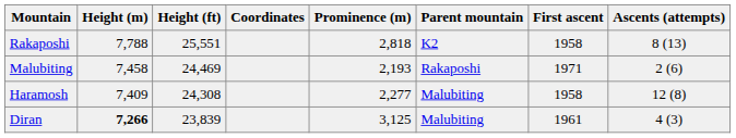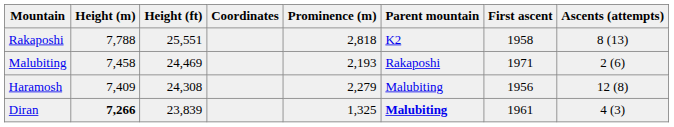 <table border=1 cellspacing=0 cellpadding=5 style="border-collapse: collapse; background:#f0f0f0;">
 <tr>
 <th>Mountain</th>
 <th>Height (m)</th>
 <th>Height (ft)</th>
 <th>Coordinates</th>
 <th>Prominence (m)</th>
 <th>Parent mountain</th>
 <th>First ascent</th>
 <th>Ascents (attempts)</th>
 </tr>
 <tr>
 <td><a href='#'>Rakaposhi</a></td>
 <td align=right>7,788</td>
 <td align=right>25,551</td>
 <td></td>
 <td align=right>2,818</td>
 <td><a href='#'>K2</a></td>
 <td align=middle>1958</td>
 <td align=middle>8 (13)</td>
 </tr>
 <tr>
 <td><a href='#'>Malubiting</a></td>
 <td align=right>7,458</td>
 <td align=right>24,469</td>
 <td></td>
 <td align=right>2,193</td>
 <td><a href='#'>Rakaposhi</a></td>
 <td align=middle>1971</td>
 <td align=middle>2 (6)</td>
 </tr>
 <tr>
 <td><a href='#'>Haramosh</a></td>
 <td align=right>7,409</td>
 <td align=right>24,308</td>
 <td></td>
-<td align=right>2,277</td>
+<td align=right>2,279</td>
 <td><a href='#'>Malubiting</a></td>
-<td align=middle>1958</td>
+<td align=middle>1956</td>
 <td align=middle>12 (8)</td>
 </tr>
 <tr>
 <td><a href='#'>Diran</a></td>
 <td align=right><strong>7,266</strong></td>
 <td align=right>23,839</td>
 <td></td>
-<td align=right>3,125</td>
-<td><a href='#'>Malubiting</a></td>
+<td align=right>1,325</td>
+<td><strong><a href='#'>Malubiting</a></strong></td>
 <td align=middle>1961</td>
 <td align=middle>4 (3)</td>
 </tr>
 </table>
